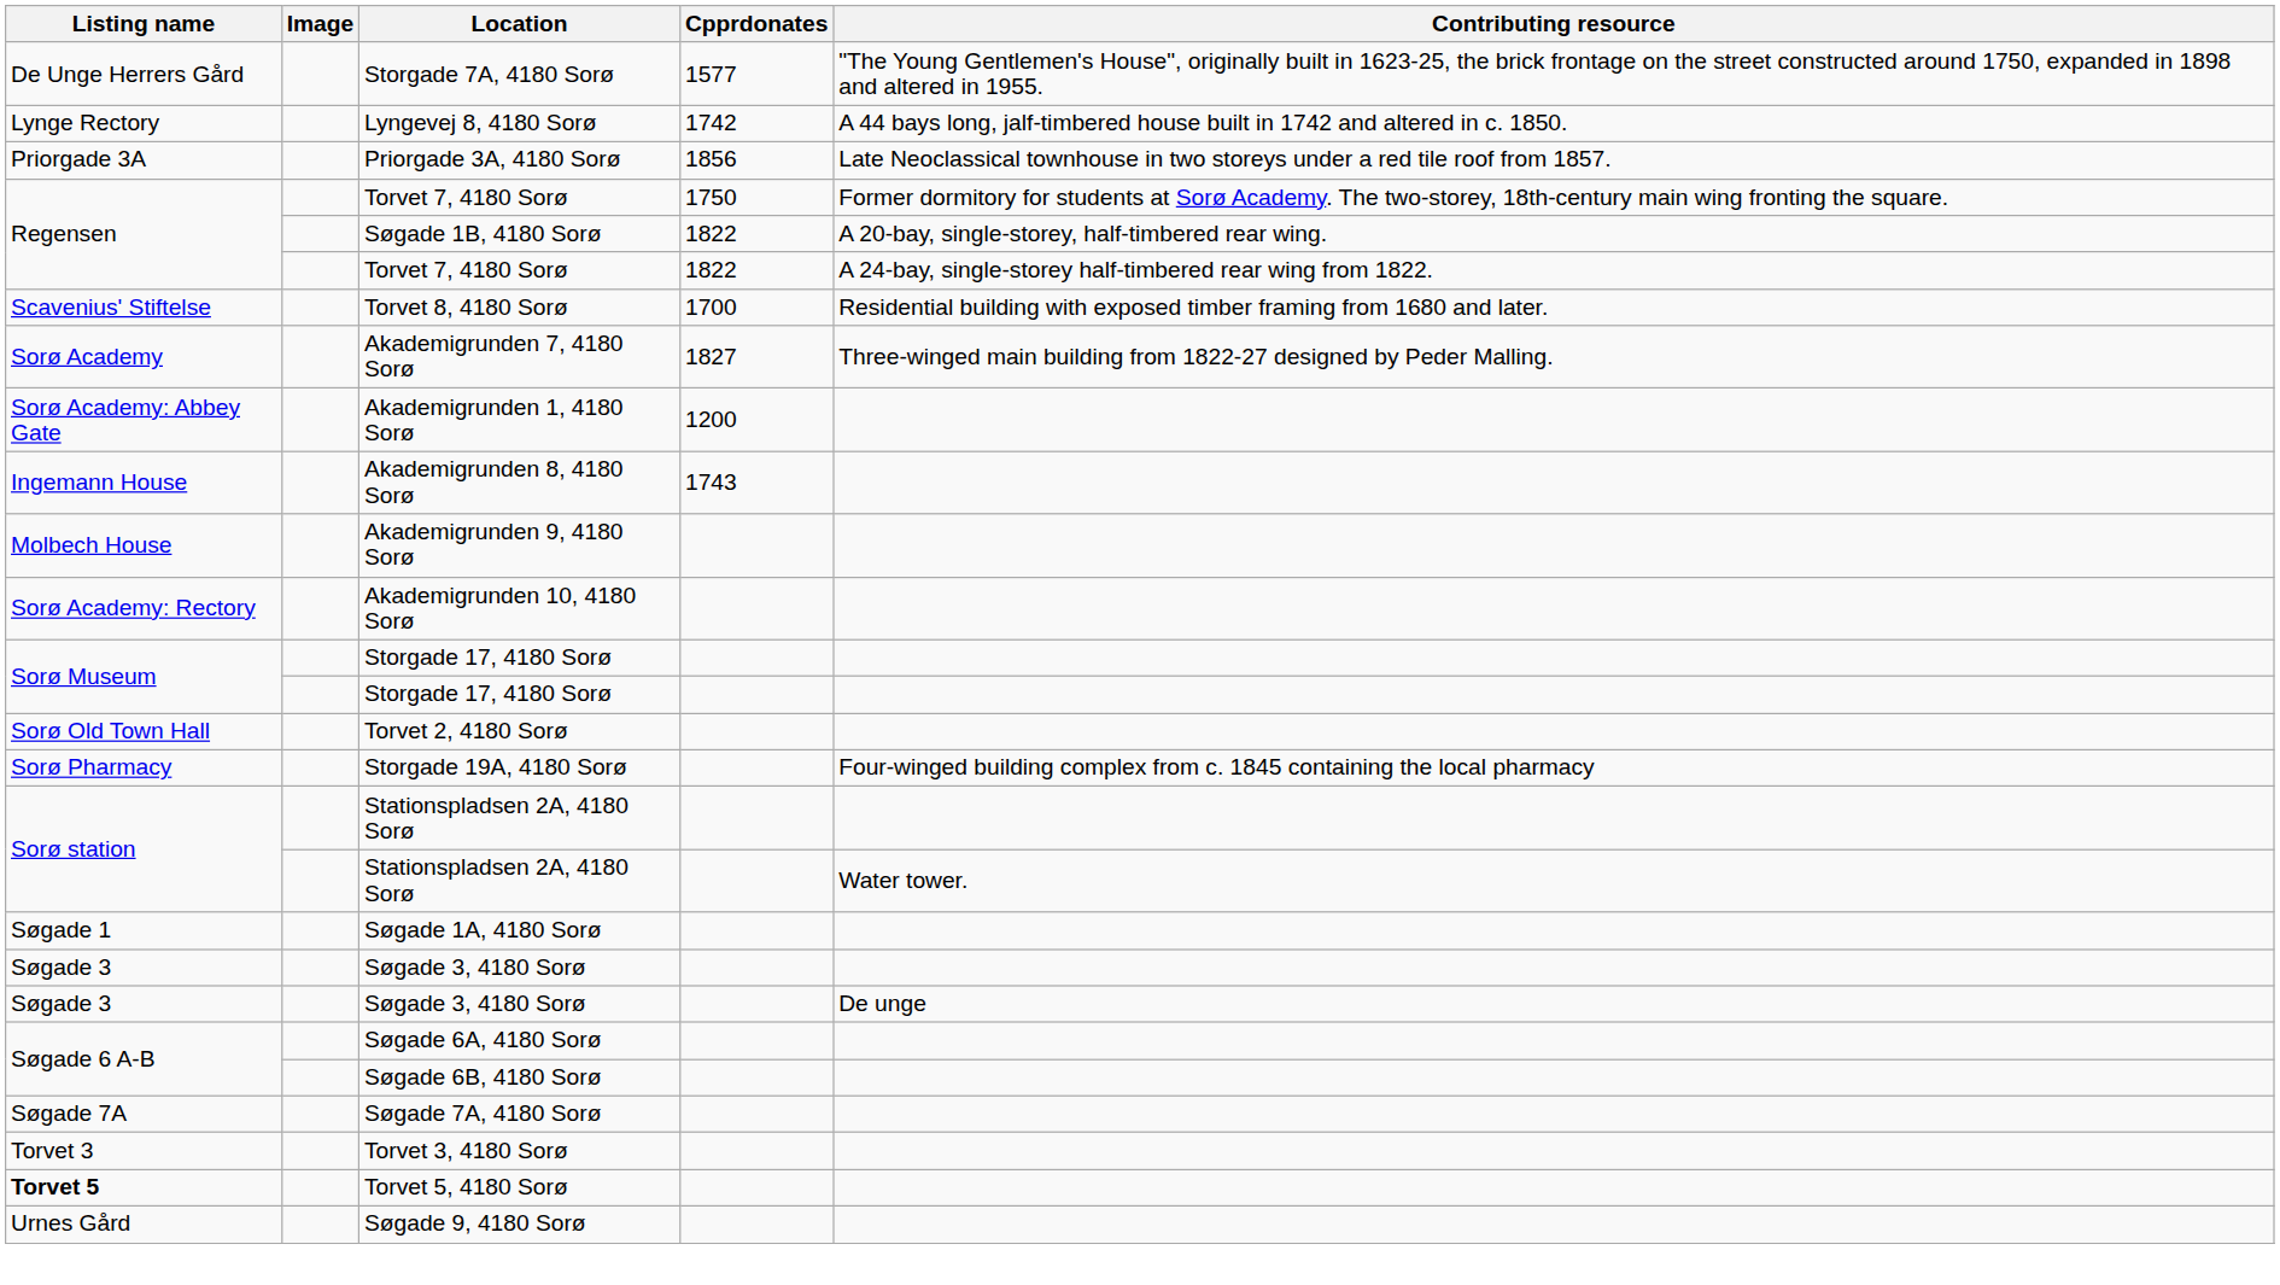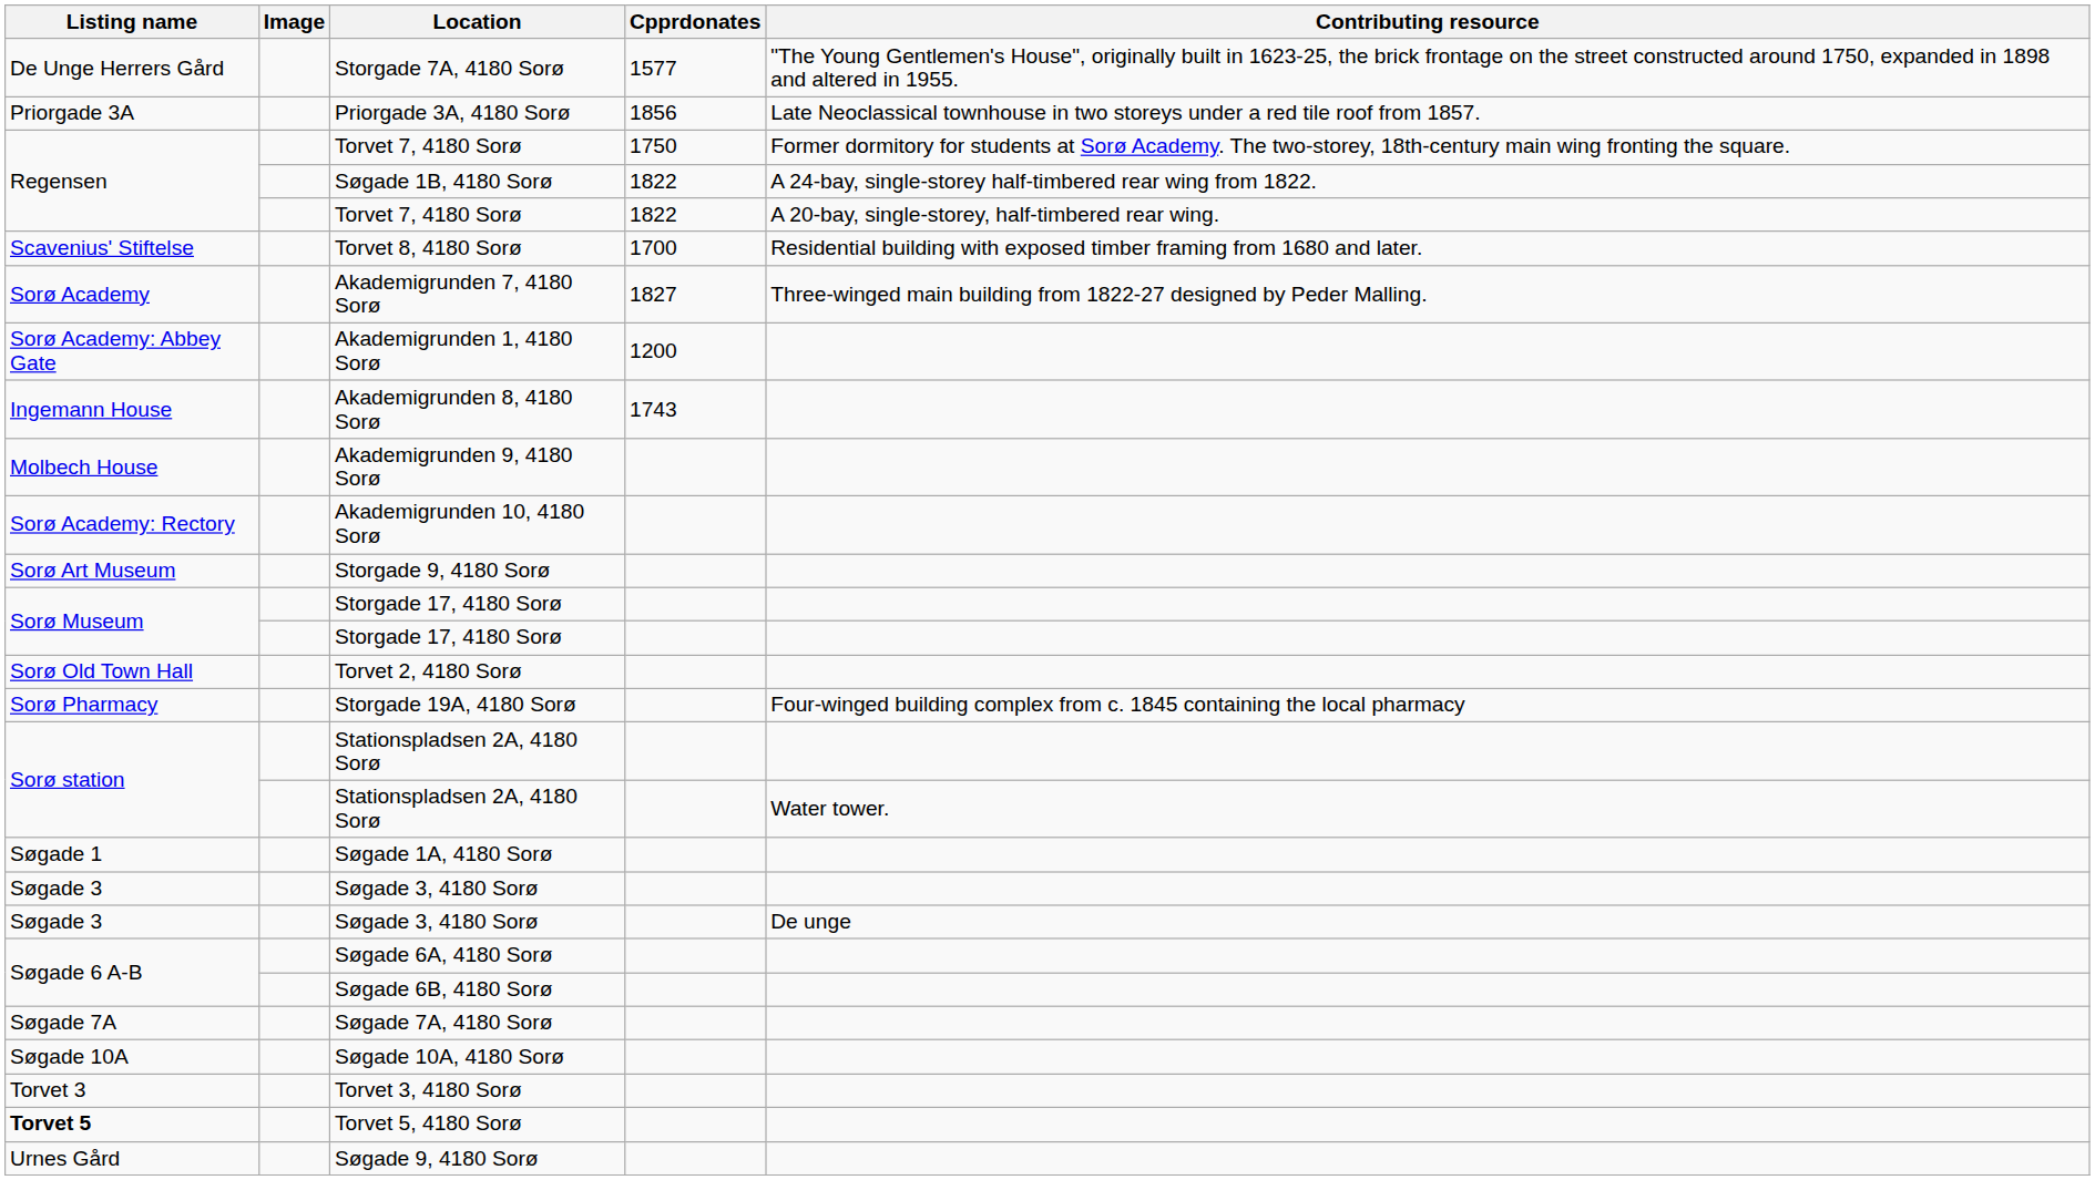 <table class="wikitable sortable">
 <tr>
 <th>Listing name</th>
 <th>Image</th>
 <th>Location</th>
 <th>Cpprdonates</th>
 <th>Contributing resource</th>
 </tr>
 <tr>
 <td>De Unge Herrers Gård</td>
 <td></td>
 <td>Storgade 7A, 4180 Sorø</td>
 <td>1577</td>
 <td>"The Young Gentlemen's House", originally built in 1623-25, the brick frontage on the street constructed around 1750, expanded in 1898 and altered in 1955.</td>
-</tr>
-<tr>
-<td>Lynge Rectory</td>
-<td></td>
-<td>Lyngevej 8, 4180 Sorø</td>
-<td>1742</td>
-<td>A 44 bays long, jalf-timbered house built in 1742 and altered in c. 1850.</td>
 </tr>
 <tr>
 <td>Priorgade 3A</td>
 <td></td>
 <td>Priorgade 3A, 4180 Sorø</td>
 <td>1856</td>
 <td>Late Neoclassical townhouse in two storeys under a red tile roof from 1857.</td>
 </tr>
 <tr>
 <td rowspan="3">Regensen</td>
 <td></td>
 <td>Torvet 7, 4180 Sorø</td>
 <td>1750</td>
 <td>Former dormitory for students at <a href='#'>Sorø Academy</a>. The two-storey, 18th-century main wing fronting the square.</td>
 </tr>
 <tr>
 <td></td>
 <td>Søgade 1B, 4180 Sorø</td>
 <td>1822</td>
-<td>A 20-bay, single-storey, half-timbered rear wing.</td>
+<td>A 24-bay, single-storey half-timbered rear wing from 1822.</td>
 </tr>
 <tr>
 <td></td>
 <td>Torvet 7, 4180 Sorø</td>
 <td>1822</td>
-<td>A 24-bay, single-storey half-timbered rear wing from 1822.</td>
+<td>A 20-bay, single-storey, half-timbered rear wing.</td>
 </tr>
 <tr>
 <td><a href='#'>Scavenius' Stiftelse</a></td>
 <td></td>
 <td>Torvet 8, 4180 Sorø</td>
 <td>1700</td>
 <td>Residential building with exposed timber framing from 1680 and later.</td>
 </tr>
 <tr>
 <td><a href='#'>Sorø Academy</a></td>
 <td></td>
 <td>Akademigrunden 7, 4180 Sorø</td>
 <td>1827</td>
 <td>Three-winged main building from 1822-27 designed by Peder Malling.</td>
 </tr>
 <tr>
 <td><a href='#'>Sorø Academy: Abbey Gate</a></td>
 <td></td>
 <td>Akademigrunden 1, 4180 Sorø</td>
 <td>1200</td>
 <td></td>
 </tr>
 <tr>
 <td><a href='#'>Ingemann House</a></td>
 <td></td>
 <td>Akademigrunden 8, 4180 Sorø</td>
 <td>1743</td>
 <td></td>
 </tr>
 <tr>
 <td><a href='#'>Molbech House</a></td>
 <td></td>
 <td>Akademigrunden 9, 4180 Sorø</td>
 <td></td>
 <td></td>
 </tr>
 <tr>
 <td><a href='#'>Sorø Academy: Rectory</a></td>
 <td></td>
 <td>Akademigrunden 10, 4180 Sorø</td>
+<td></td>
+</tr>
+<tr>
+<td><a href='#'>Sorø Art Museum</a></td>
+<td></td>
+<td>Storgade  9, 4180 Sorø</td>
+<td></td>
 <td></td>
 </tr>
 <tr>
 <td rowspan="2"><a href='#'>Sorø Museum</a></td>
 <td></td>
 <td>Storgade 17, 4180 Sorø</td>
 <td></td>
 <td></td>
 </tr>
 <tr>
 <td></td>
 <td>Storgade 17, 4180 Sorø</td>
 <td></td>
 <td></td>
 </tr>
 <tr>
 <td><a href='#'>Sorø Old Town Hall</a></td>
 <td></td>
 <td>Torvet 2, 4180 Sorø</td>
 <td></td>
 <td></td>
 </tr>
 <tr>
 <td><a href='#'>Sorø Pharmacy</a></td>
 <td></td>
 <td>Storgade 19A, 4180 Sorø</td>
 <td></td>
 <td>Four-winged building complex from c. 1845 containing the local pharmacy</td>
 </tr>
 <tr>
 <td rowspan="2"><a href='#'>Sorø station</a></td>
 <td></td>
 <td>Stationspladsen 2A, 4180 Sorø</td>
 <td></td>
 <td></td>
 </tr>
 <tr>
 <td></td>
 <td>Stationspladsen 2A, 4180 Sorø</td>
 <td></td>
 <td>Water tower.</td>
 </tr>
 <tr>
 <td>Søgade 1</td>
 <td></td>
 <td>Søgade 1A, 4180 Sorø</td>
 <td></td>
 <td></td>
 </tr>
 <tr>
 <td>Søgade 3</td>
 <td></td>
 <td>Søgade 3, 4180 Sorø</td>
 <td></td>
 <td></td>
 </tr>
 <tr>
 <td>Søgade 3</td>
 <td></td>
 <td>Søgade 3, 4180 Sorø</td>
 <td></td>
 <td>De unge<br></td>
 </tr>
 <tr>
 <td rowspan="2">Søgade  6 A-B</td>
 <td></td>
 <td>Søgade 6A, 4180 Sorø</td>
 <td></td>
 <td></td>
 </tr>
 <tr>
 <td></td>
 <td>Søgade 6B, 4180 Sorø</td>
 <td></td>
 <td></td>
 </tr>
 <tr>
 <td>Søgade  7A</td>
 <td></td>
 <td>Søgade  7A, 4180 Sorø</td>
 <td></td>
 <td></td>
 </tr>
 <tr>
+<td>Søgade 10A</td>
+<td></td>
+<td>Søgade 10A, 4180 Sorø</td>
+<td></td>
+<td></td>
+</tr>
+<tr>
 <td>Torvet  3</td>
 <td></td>
 <td>Torvet  3, 4180 Sorø</td>
 <td></td>
 <td></td>
 </tr>
 <tr>
 <td><strong>Torvet 5</strong></td>
 <td></td>
 <td>Torvet 5, 4180 Sorø</td>
 <td></td>
 <td></td>
 </tr>
 <tr>
 <td>Urnes Gård</td>
 <td></td>
 <td>Søgade 9, 4180 Sorø</td>
 <td></td>
 <td></td>
 </tr>
 <tr>
 </tr>
 </table>
